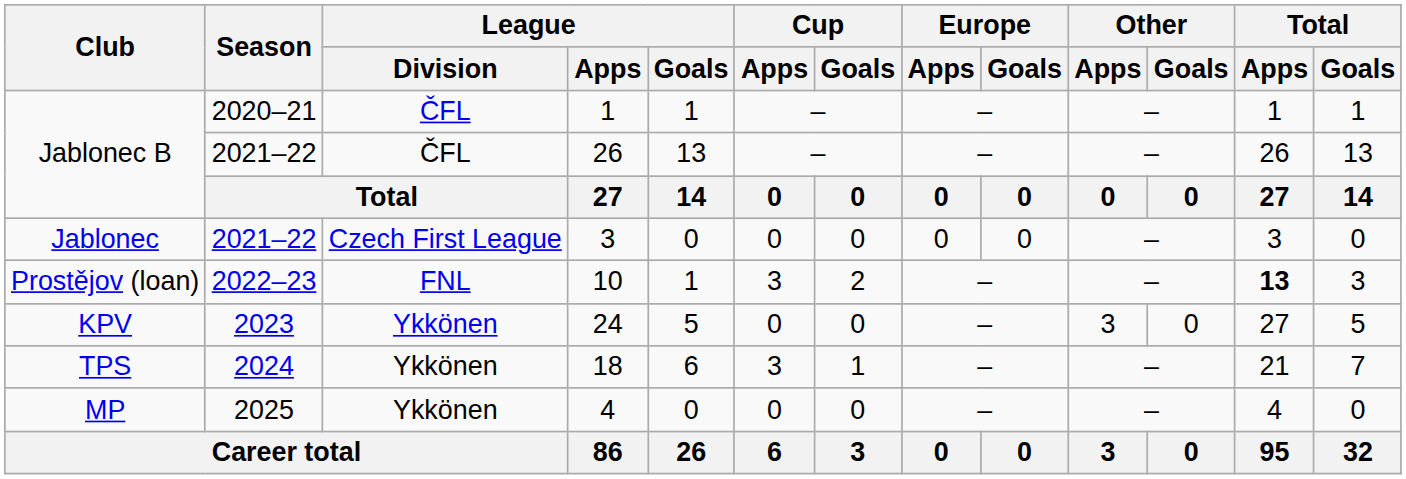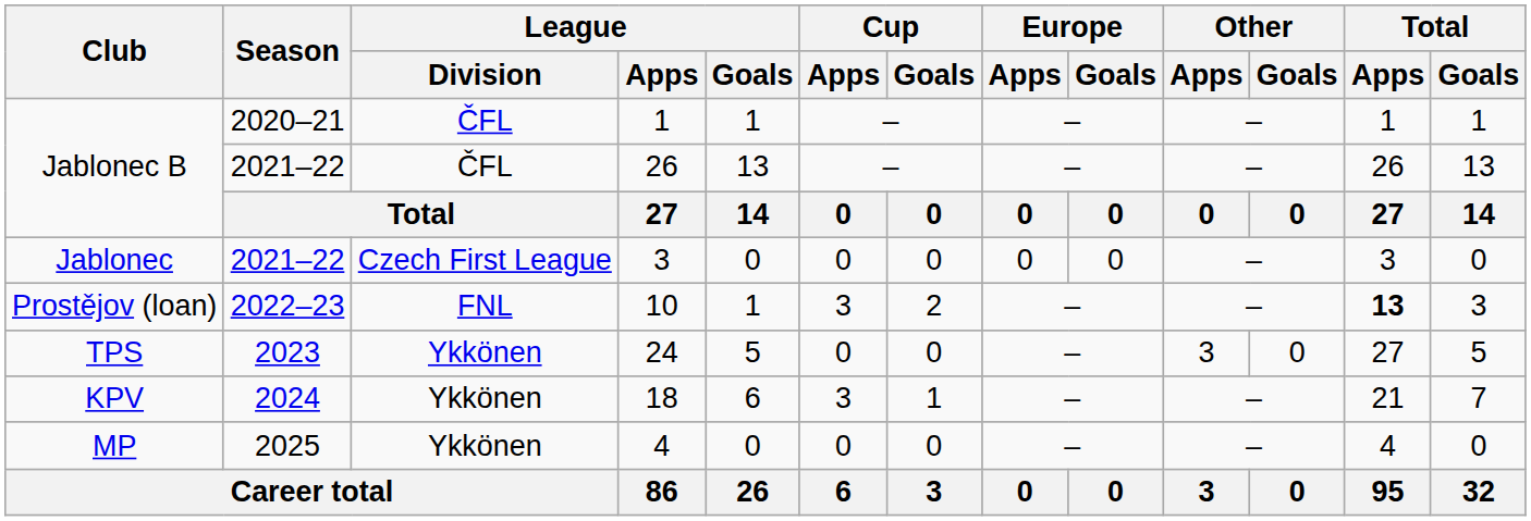 <table class="wikitable" style="text-align:center">
 <tr>
 <th rowspan="2">Club</th>
 <th rowspan="2">Season</th>
 <th colspan="3">League</th>
 <th colspan="2">Cup</th>
 <th colspan="2">Europe</th>
 <th colspan="2">Other</th>
 <th colspan="2">Total</th>
 </tr>
 <tr>
 <th>Division</th>
 <th>Apps</th>
 <th>Goals</th>
 <th>Apps</th>
 <th>Goals</th>
 <th>Apps</th>
 <th>Goals</th>
 <th>Apps</th>
 <th>Goals</th>
 <th>Apps</th>
 <th>Goals</th>
 </tr>
 <tr>
 <td rowspan="3">Jablonec B</td>
 <td>2020–21</td>
 <td><a href='#'>ČFL</a></td>
 <td>1</td>
 <td>1</td>
 <td colspan=2>–</td>
 <td colspan=2>–</td>
 <td colspan=2>–</td>
 <td>1</td>
 <td>1</td>
 </tr>
 <tr>
 <td>2021–22</td>
 <td>ČFL</td>
 <td>26</td>
 <td>13</td>
 <td colspan=2>–</td>
 <td colspan=2>–</td>
 <td colspan=2>–</td>
 <td>26</td>
 <td>13</td>
 </tr>
 <tr>
 <th colspan="2">Total</th>
 <th>27</th>
 <th>14</th>
 <th>0</th>
 <th>0</th>
 <th>0</th>
 <th>0</th>
 <th>0</th>
 <th>0</th>
 <th>27</th>
 <th>14</th>
 </tr>
 <tr>
 <td><a href='#'>Jablonec</a></td>
 <td><a href='#'>2021–22</a></td>
 <td><a href='#'>Czech First League</a></td>
 <td>3</td>
 <td>0</td>
 <td>0</td>
 <td>0</td>
 <td>0</td>
 <td>0</td>
 <td colspan=2>–</td>
 <td>3</td>
 <td>0</td>
 </tr>
 <tr>
 <td><a href='#'>Prostějov</a> (loan)</td>
 <td><a href='#'>2022–23</a></td>
 <td><a href='#'>FNL</a></td>
 <td>10</td>
 <td>1</td>
 <td>3</td>
 <td>2</td>
 <td colspan=2>–</td>
 <td colspan=2>–</td>
 <td><strong>13</strong></td>
 <td>3</td>
 </tr>
 <tr>
-<td><a href='#'>KPV</a></td>
+<td><a href='#'>TPS</a></td>
 <td><a href='#'>2023</a></td>
 <td><a href='#'>Ykkönen</a></td>
 <td>24</td>
 <td>5</td>
 <td>0</td>
 <td>0</td>
 <td colspan=2>–</td>
 <td>3</td>
 <td>0</td>
 <td>27</td>
 <td>5</td>
 </tr>
 <tr>
-<td><a href='#'>TPS</a></td>
+<td><a href='#'>KPV</a></td>
 <td><a href='#'>2024</a></td>
 <td>Ykkönen</td>
 <td>18</td>
 <td>6</td>
 <td>3</td>
 <td>1</td>
 <td colspan=2>–</td>
 <td colspan=2>–</td>
 <td>21</td>
 <td>7</td>
 </tr>
 <tr>
 <td><a href='#'>MP</a></td>
 <td>2025</td>
 <td>Ykkönen</td>
 <td>4</td>
 <td>0</td>
 <td>0</td>
 <td>0</td>
 <td colspan=2>–</td>
 <td colspan=2>–</td>
 <td>4</td>
 <td>0</td>
 </tr>
 <tr>
 <th colspan="3">Career total</th>
 <th>86</th>
 <th>26</th>
 <th>6</th>
 <th>3</th>
 <th>0</th>
 <th>0</th>
 <th>3</th>
 <th>0</th>
 <th>95</th>
 <th>32</th>
 </tr>
 </table>
